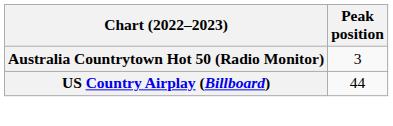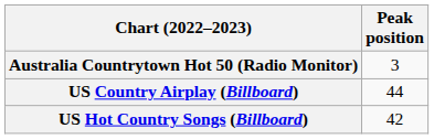 <table class="wikitable sortable plainrowheaders" style="text-align:center">
 <tr>
 <th scope="col">Chart (2022–2023)</th>
 <th scope="col">Peak<br>position</th>
 </tr>
 <tr>
 <th scope="row">Australia Countrytown Hot 50 (Radio Monitor)</th>
 <td>3</td>
 </tr>
 <tr>
 <th scope="row">US <a href='#'>Country Airplay</a> (<em><a href='#'>Billboard</a></em>)</th>
 <td>44</td>
 </tr>
+<tr>
+<th scope="row">US <a href='#'>Hot Country Songs</a> (<em><a href='#'>Billboard</a></em>)</th>
+<td>42</td>
+</tr>
 </table>
